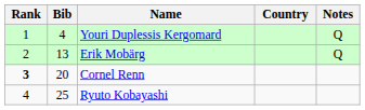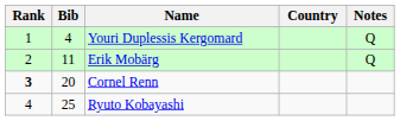 <table class="wikitable" style="text-align:center; width:450px">
 <tr>
 <th>Rank</th>
 <th>Bib</th>
 <th>Name</th>
 <th>Country</th>
 <th>Notes</th>
 </tr>
 <tr bgcolor=ccffcc>
 <td>1</td>
 <td>4</td>
 <td align=left><a href='#'>Youri Duplessis Kergomard</a></td>
 <td align=left></td>
 <td>Q</td>
 </tr>
 <tr bgcolor=ccffcc>
 <td>2</td>
-<td>13</td>
+<td>11</td>
 <td align=left><a href='#'>Erik Mobärg</a></td>
 <td align=left></td>
 <td>Q</td>
 </tr>
 <tr>
 <td><strong>3</strong></td>
 <td>20</td>
 <td align=left><a href='#'>Cornel Renn</a></td>
 <td align=left></td>
 <td></td>
 </tr>
 <tr>
 <td>4</td>
 <td>25</td>
 <td align=left><a href='#'>Ryuto Kobayashi</a></td>
 <td align=left></td>
 <td></td>
 </tr>
 </table>
